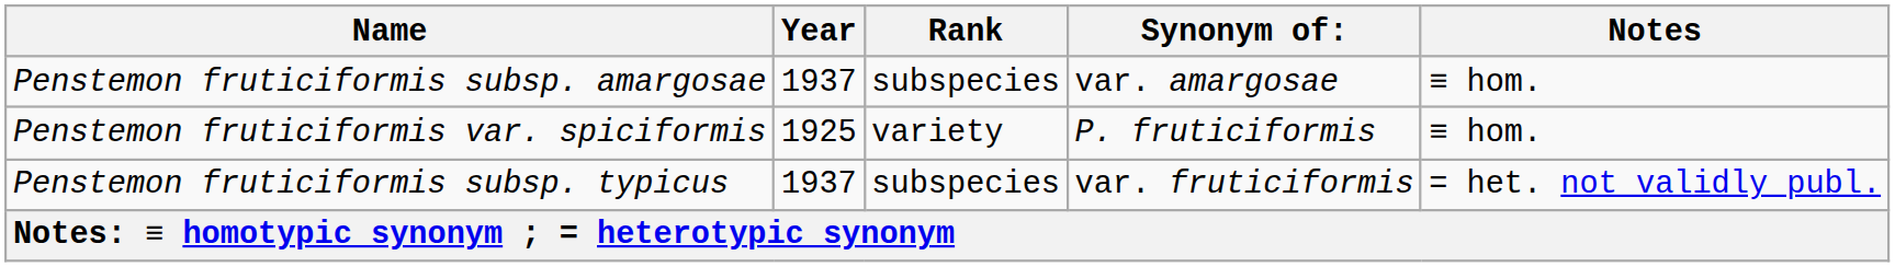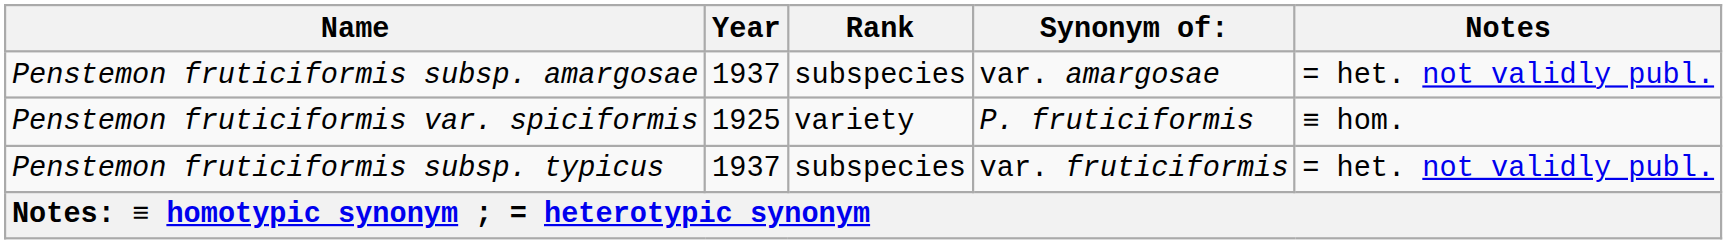 <table class="wikitable sortable mw-collapsible" id="Synonyms">
 <tr>
 <th>Name</th>
 <th>Year</th>
 <th>Rank</th>
 <th>Synonym of:</th>
 <th>Notes</th>
 </tr>
 <tr>
 <td><em>Penstemon fruticiformis subsp. amargosae</em> </td>
 <td>1937</td>
 <td data-sort-value=B>subspecies</td>
 <td>var. <em>amargosae</em></td>
-<td>≡ hom.</td>
+<td>= het. <a href='#'>not validly publ.</a></td>
 </tr>
 <tr>
 <td><em>Penstemon fruticiformis var. spiciformis</em> </td>
 <td>1925</td>
 <td data-sort-value=C>variety</td>
 <td><em>P. fruticiformis</em></td>
 <td>≡ hom.</td>
 </tr>
 <tr>
 <td><em>Penstemon fruticiformis subsp. typicus</em> </td>
 <td>1937</td>
 <td data-sort-value=B>subspecies</td>
 <td>var. <em>fruticiformis</em></td>
 <td>= het. <a href='#'>not validly publ.</a></td>
 </tr>
 <tr>
 <th colspan=5 style="text-align: left;">Notes: ≡ <a href='#'>homotypic synonym</a> ; = <a href='#'>heterotypic synonym</a></th>
 </tr>
 </table>
